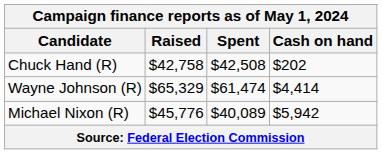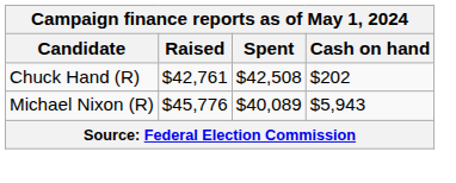 <table class="wikitable sortable">
 <tr>
 <th colspan=4>Campaign finance reports as of May 1, 2024</th>
 </tr>
 <tr style="text-align:center;">
 <th>Candidate</th>
 <th>Raised</th>
 <th>Spent</th>
 <th>Cash on hand</th>
 </tr>
 <tr>
 <td>Chuck Hand (R)</td>
-<td>$42,758</td>
+<td>$42,761</td>
 <td>$42,508</td>
 <td>$202</td>
-</tr>
-<tr>
-<td>Wayne Johnson (R)</td>
-<td>$65,329</td>
-<td>$61,474</td>
-<td>$4,414</td>
 </tr>
 <tr>
 <td>Michael Nixon (R)</td>
 <td>$45,776</td>
 <td>$40,089</td>
-<td>$5,942</td>
+<td>$5,943</td>
 </tr>
 <tr>
 <th colspan="4"><small>Source: <a href='#'>Federal Election Commission</a></small></th>
 </tr>
 </table>
